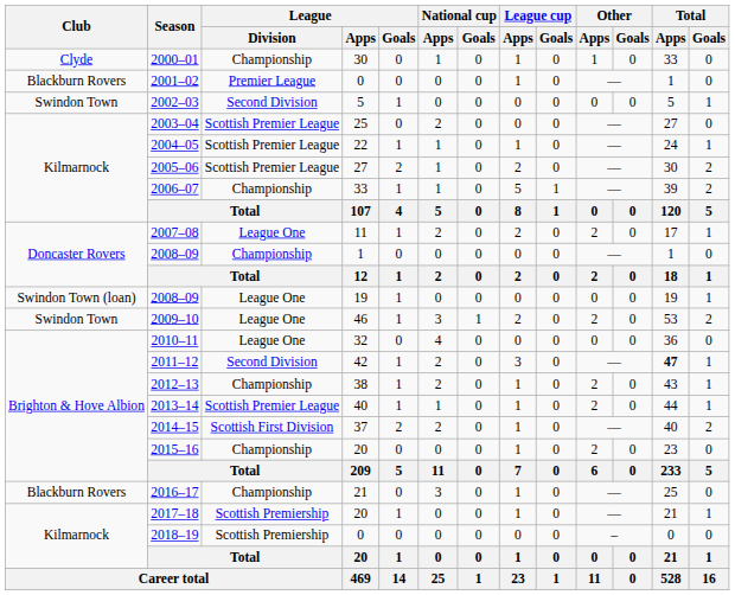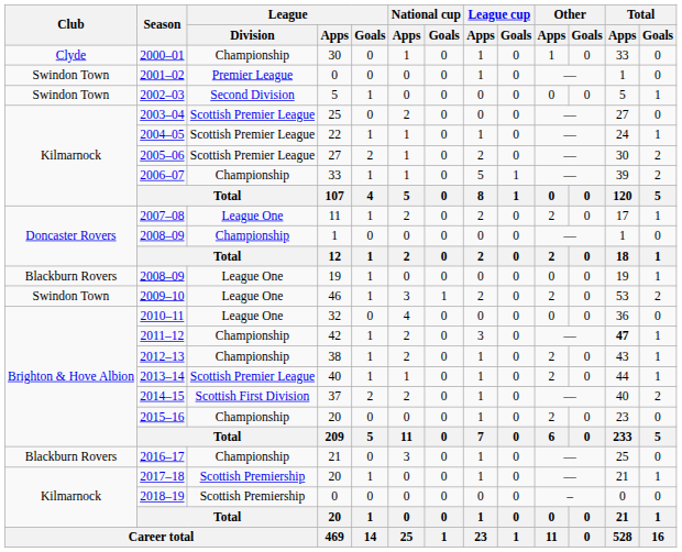 <table class="wikitable" style="text-align:center">
 <tr>
 <th rowspan="2">Club</th>
 <th rowspan="2">Season</th>
 <th colspan="3">League</th>
 <th colspan="2">National cup</th>
 <th colspan="2"><a href='#'>League cup</a></th>
 <th colspan="2">Other</th>
 <th colspan="2">Total</th>
 </tr>
 <tr>
 <th>Division</th>
 <th>Apps</th>
 <th>Goals</th>
 <th>Apps</th>
 <th>Goals</th>
 <th>Apps</th>
 <th>Goals</th>
 <th>Apps</th>
 <th>Goals</th>
 <th>Apps</th>
 <th>Goals</th>
 </tr>
 <tr>
 <td><a href='#'>Clyde</a></td>
 <td><a href='#'>2000–01</a></td>
 <td>Championship</td>
 <td>30</td>
 <td>0</td>
 <td>1</td>
 <td>0</td>
 <td>1</td>
 <td>0</td>
 <td>1</td>
 <td>0</td>
 <td>33</td>
 <td>0</td>
 </tr>
 <tr>
-<td>Blackburn Rovers</td>
+<td>Swindon Town</td>
 <td><a href='#'>2001–02</a></td>
 <td><a href='#'>Premier League</a></td>
 <td>0</td>
 <td>0</td>
 <td>0</td>
 <td>0</td>
 <td>1</td>
 <td>0</td>
 <td colspan="2">—</td>
 <td>1</td>
 <td>0</td>
 </tr>
 <tr>
 <td>Swindon Town</td>
 <td><a href='#'>2002–03</a></td>
 <td><a href='#'>Second Division</a></td>
 <td>5</td>
 <td>1</td>
 <td>0</td>
 <td>0</td>
 <td>0</td>
 <td>0</td>
 <td>0</td>
 <td>0</td>
 <td>5</td>
 <td>1</td>
 </tr>
 <tr>
 <td rowspan="5">Kilmarnock</td>
 <td><a href='#'>2003–04</a></td>
 <td><a href='#'>Scottish Premier League</a></td>
 <td>25</td>
 <td>0</td>
 <td>2</td>
 <td>0</td>
 <td>0</td>
 <td>0</td>
 <td colspan="2">—</td>
 <td>27</td>
 <td>0</td>
 </tr>
 <tr>
 <td><a href='#'>2004–05</a></td>
 <td>Scottish Premier League</td>
 <td>22</td>
 <td>1</td>
 <td>1</td>
 <td>0</td>
 <td>1</td>
 <td>0</td>
 <td colspan="2">—</td>
 <td>24</td>
 <td>1</td>
 </tr>
 <tr>
 <td><a href='#'>2005–06</a></td>
 <td>Scottish Premier League</td>
 <td>27</td>
 <td>2</td>
 <td>1</td>
 <td>0</td>
 <td>2</td>
 <td>0</td>
 <td colspan="2">—</td>
 <td>30</td>
 <td>2</td>
 </tr>
 <tr>
 <td><a href='#'>2006–07</a></td>
 <td>Championship</td>
 <td>33</td>
 <td>1</td>
 <td>1</td>
 <td>0</td>
 <td>5</td>
 <td>1</td>
 <td colspan="2">—</td>
 <td>39</td>
 <td>2</td>
 </tr>
 <tr>
 <th colspan="2">Total</th>
 <th>107</th>
 <th>4</th>
 <th>5</th>
 <th>0</th>
 <th>8</th>
 <th>1</th>
 <th>0</th>
 <th>0</th>
 <th>120</th>
 <th>5</th>
 </tr>
 <tr>
 <td rowspan="3"><a href='#'>Doncaster Rovers</a></td>
 <td><a href='#'>2007–08</a></td>
 <td><a href='#'>League One</a></td>
 <td>11</td>
 <td>1</td>
 <td>2</td>
 <td>0</td>
 <td>2</td>
 <td>0</td>
 <td>2</td>
 <td>0</td>
 <td>17</td>
 <td>1</td>
 </tr>
 <tr>
 <td><a href='#'>2008–09</a></td>
 <td><a href='#'>Championship</a></td>
 <td>1</td>
 <td>0</td>
 <td>0</td>
 <td>0</td>
 <td>0</td>
 <td>0</td>
 <td colspan="2">—</td>
 <td>1</td>
 <td>0</td>
 </tr>
 <tr>
 <th colspan="2">Total</th>
 <th>12</th>
 <th>1</th>
 <th>2</th>
 <th>0</th>
 <th>2</th>
 <th>0</th>
 <th>2</th>
 <th>0</th>
 <th>18</th>
 <th>1</th>
 </tr>
 <tr>
-<td>Swindon Town (loan)</td>
+<td>Blackburn Rovers</td>
 <td><a href='#'>2008–09</a></td>
 <td>League One</td>
 <td>19</td>
 <td>1</td>
 <td>0</td>
 <td>0</td>
 <td>0</td>
 <td>0</td>
 <td>0</td>
 <td>0</td>
 <td>19</td>
 <td>1</td>
 </tr>
 <tr>
 <td>Swindon Town</td>
 <td><a href='#'>2009–10</a></td>
 <td>League One</td>
 <td>46</td>
 <td>1</td>
 <td>3</td>
 <td>1</td>
 <td>2</td>
 <td>0</td>
 <td>2</td>
 <td>0</td>
 <td>53</td>
 <td>2</td>
 </tr>
 <tr>
 <td rowspan="7"><a href='#'>Brighton & Hove Albion</a></td>
 <td><a href='#'>2010–11</a></td>
 <td>League One</td>
 <td>32</td>
 <td>0</td>
 <td>4</td>
 <td>0</td>
 <td>0</td>
 <td>0</td>
 <td>0</td>
 <td>0</td>
 <td>36</td>
 <td>0</td>
 </tr>
 <tr>
 <td><a href='#'>2011–12</a></td>
-<td><a href='#'>Second Division</a></td>
+<td>Championship</td>
 <td>42</td>
 <td>1</td>
 <td>2</td>
 <td>0</td>
 <td>3</td>
 <td>0</td>
 <td colspan="2">—</td>
 <td><strong>47</strong></td>
 <td>1</td>
 </tr>
 <tr>
 <td><a href='#'>2012–13</a></td>
 <td>Championship</td>
 <td>38</td>
 <td>1</td>
 <td>2</td>
 <td>0</td>
 <td>1</td>
 <td>0</td>
 <td>2</td>
 <td>0</td>
 <td>43</td>
 <td>1</td>
 </tr>
 <tr>
 <td><a href='#'>2013–14</a></td>
 <td><a href='#'>Scottish Premier League</a></td>
 <td>40</td>
 <td>1</td>
 <td>1</td>
 <td>0</td>
 <td>1</td>
 <td>0</td>
 <td>2</td>
 <td>0</td>
 <td>44</td>
 <td>1</td>
 </tr>
 <tr>
 <td><a href='#'>2014–15</a></td>
 <td><a href='#'>Scottish First Division</a></td>
 <td>37</td>
 <td>2</td>
 <td>2</td>
 <td>0</td>
 <td>1</td>
 <td>0</td>
 <td colspan="2">—</td>
 <td>40</td>
 <td>2</td>
 </tr>
 <tr>
 <td><a href='#'>2015–16</a></td>
 <td>Championship</td>
 <td>20</td>
 <td>0</td>
 <td>0</td>
 <td>0</td>
 <td>1</td>
 <td>0</td>
 <td>2</td>
 <td>0</td>
 <td>23</td>
 <td>0</td>
 </tr>
 <tr>
 <th colspan="2">Total</th>
 <th>209</th>
 <th>5</th>
 <th>11</th>
 <th>0</th>
 <th>7</th>
 <th>0</th>
 <th>6</th>
 <th>0</th>
 <th>233</th>
 <th>5</th>
 </tr>
 <tr>
 <td>Blackburn Rovers</td>
 <td><a href='#'>2016–17</a></td>
 <td>Championship</td>
 <td>21</td>
 <td>0</td>
 <td>3</td>
 <td>0</td>
 <td>1</td>
 <td>0</td>
 <td colspan="2">—</td>
 <td>25</td>
 <td>0</td>
 </tr>
 <tr>
 <td rowspan="3">Kilmarnock</td>
 <td><a href='#'>2017–18</a></td>
 <td><a href='#'>Scottish Premiership</a></td>
 <td>20</td>
 <td>1</td>
 <td>0</td>
 <td>0</td>
 <td>1</td>
 <td>0</td>
 <td colspan="2">—</td>
 <td>21</td>
 <td>1</td>
 </tr>
 <tr>
 <td><a href='#'>2018–19</a></td>
 <td>Scottish Premiership</td>
 <td>0</td>
 <td>0</td>
 <td>0</td>
 <td>0</td>
 <td>0</td>
 <td>0</td>
 <td colspan=2>–</td>
 <td>0</td>
 <td>0</td>
 </tr>
 <tr>
 <th colspan="2">Total</th>
 <th>20</th>
 <th>1</th>
 <th>0</th>
 <th>0</th>
 <th>1</th>
 <th>0</th>
 <th>0</th>
 <th>0</th>
 <th>21</th>
 <th>1</th>
 </tr>
 <tr>
 <th colspan="3">Career total</th>
 <th>469</th>
 <th>14</th>
 <th>25</th>
 <th>1</th>
 <th>23</th>
 <th>1</th>
 <th>11</th>
 <th>0</th>
 <th>528</th>
 <th>16</th>
 </tr>
 </table>
